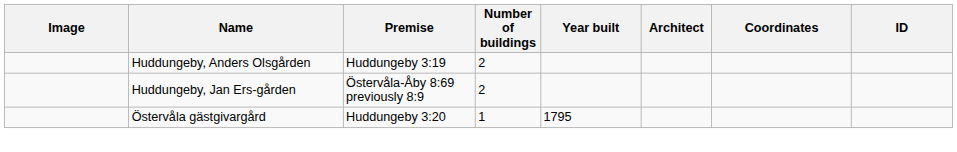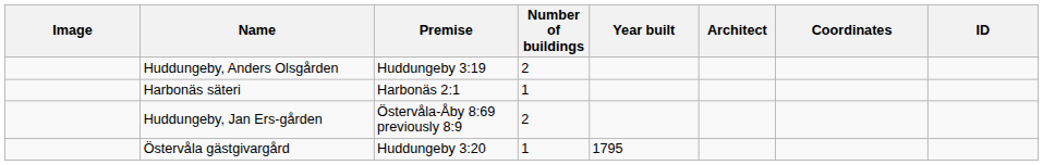 <table class="wikitable" width="95%">
 <tr>
 <th width="150">Image</th>
 <th>Name</th>
 <th>Premise</th>
 <th width="75">Number of<br>buildings</th>
 <th width="120">Year built</th>
 <th>Architect</th>
 <th width="170">Coordinates</th>
 <th width="120">ID</th>
 </tr>
 <tr>
 <td></td>
 <td>Huddungeby, Anders Olsgården</td>
 <td>Huddungeby 3:19</td>
 <td>2</td>
+<td></td>
+<td></td>
+<td></td>
+<td></td>
+</tr>
+<tr>
+<td></td>
+<td>Harbonäs säteri</td>
+<td>Harbonäs 2:1</td>
+<td>1</td>
 <td></td>
 <td></td>
 <td></td>
 <td></td>
 </tr>
 <tr>
 <td></td>
 <td>Huddungeby, Jan Ers-gården</td>
 <td>Östervåla-Åby 8:69<br>previously 8:9</td>
 <td>2</td>
 <td></td>
 <td></td>
 <td></td>
 <td></td>
 </tr>
 <tr>
 <td></td>
 <td>Östervåla gästgivargård</td>
 <td>Huddungeby 3:20</td>
 <td>1</td>
 <td>1795</td>
 <td></td>
 <td></td>
 <td></td>
 </tr>
 </table>
